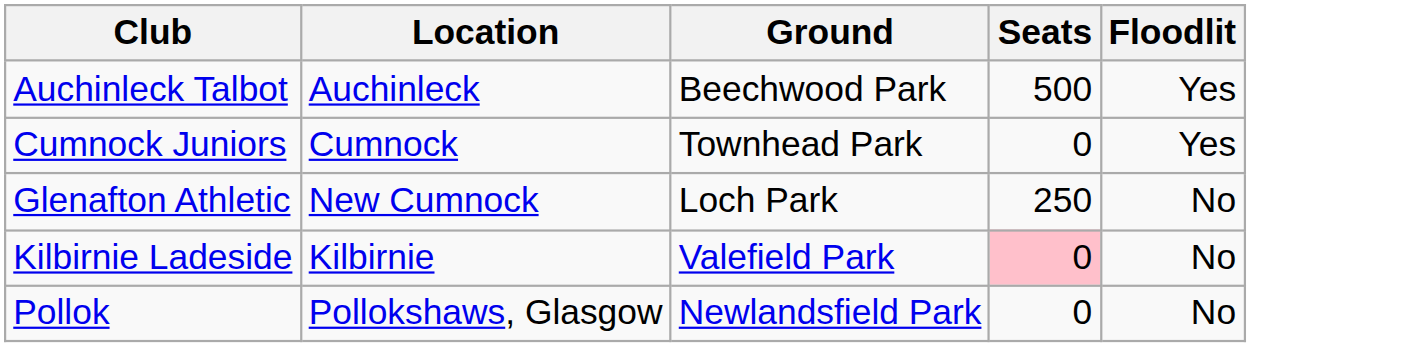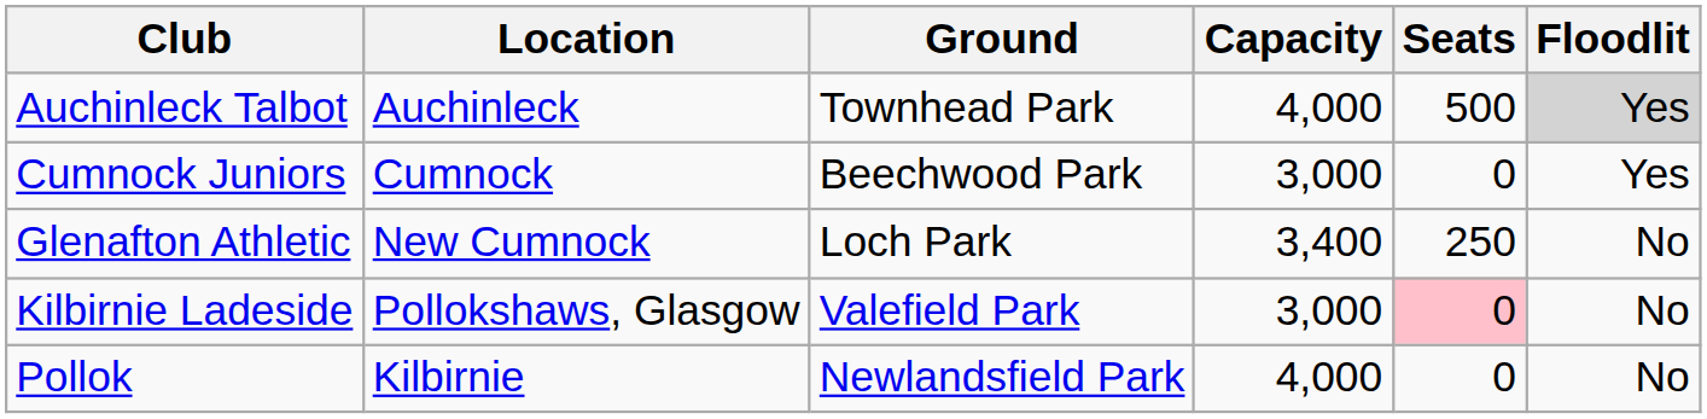 <table class="wikitable sortable">
 <tr>
 <th>Club</th>
 <th>Location</th>
 <th>Ground</th>
+<th data-sort-type="number">Capacity</th>
 <th data-sort-type="number">Seats</th>
 <th>Floodlit</th>
 </tr>
 <tr>
 <td><a href='#'>Auchinleck Talbot</a></td>
 <td><a href='#'>Auchinleck</a></td>
-<td>Beechwood Park</td>
+<td>Townhead Park</td>
+<td align=right>4,000</td>
 <td align=right>500</td>
-<td align=right>Yes</td>
+<td align=right style="background: lightgrey;">Yes</td>
 </tr>
 <tr>
 <td><a href='#'>Cumnock Juniors</a></td>
 <td><a href='#'>Cumnock</a></td>
-<td>Townhead Park</td>
+<td>Beechwood Park</td>
+<td align=right>3,000</td>
 <td align=right>0</td>
 <td align=right>Yes</td>
 </tr>
 <tr>
 <td><a href='#'>Glenafton Athletic</a></td>
 <td><a href='#'>New Cumnock</a></td>
 <td>Loch Park</td>
+<td align=right>3,400</td>
 <td align=right>250</td>
 <td align=right>No</td>
 </tr>
 <tr>
 <td><a href='#'>Kilbirnie Ladeside</a></td>
-<td><a href='#'>Kilbirnie</a></td>
+<td><a href='#'>Pollokshaws</a>, Glasgow</td>
 <td><a href='#'>Valefield Park</a></td>
+<td align=right>3,000</td>
 <td align=right style="background: pink;">0</td>
 <td align=right>No</td>
 </tr>
 <tr>
 <td><a href='#'>Pollok</a></td>
-<td><a href='#'>Pollokshaws</a>, Glasgow</td>
+<td><a href='#'>Kilbirnie</a></td>
 <td><a href='#'>Newlandsfield Park</a></td>
+<td align=right>4,000</td>
 <td align=right>0</td>
 <td align=right>No</td>
 </tr>
 </table>
